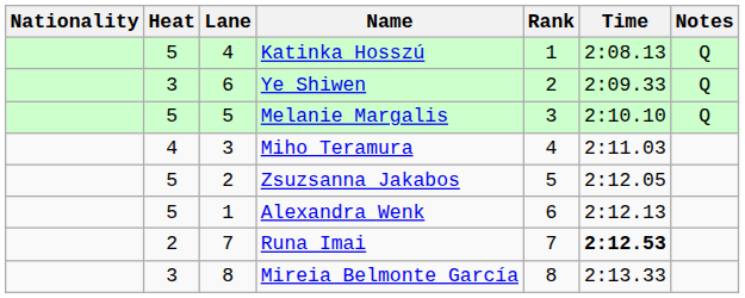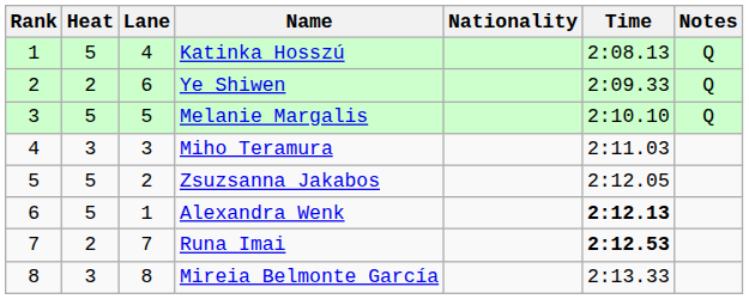 <table class="wikitable sortable" style="text-align:center">
 <tr>
-<th>Nationality</th>
+<th>Rank</th>
 <th>Heat</th>
 <th>Lane</th>
 <th>Name</th>
-<th>Rank</th>
+<th>Nationality</th>
 <th>Time</th>
 <th>Notes</th>
 </tr>
 <tr bgcolor=ccffcc>
-<td align=left></td>
+<td>1</td>
 <td>5</td>
 <td>4</td>
 <td align=left><a href='#'>Katinka Hosszú</a></td>
-<td>1</td>
+<td align=left></td>
 <td>2:08.13</td>
 <td>Q</td>
 </tr>
 <tr bgcolor=ccffcc>
-<td align=left></td>
-<td>3</td>
+<td>2</td>
+<td>2</td>
 <td>6</td>
 <td align=left><a href='#'>Ye Shiwen</a></td>
-<td>2</td>
+<td align=left></td>
 <td>2:09.33</td>
 <td>Q</td>
 </tr>
 <tr bgcolor=ccffcc>
-<td align=left></td>
+<td>3</td>
 <td>5</td>
 <td>5</td>
 <td align=left><a href='#'>Melanie Margalis</a></td>
-<td>3</td>
+<td align=left></td>
 <td>2:10.10</td>
 <td>Q</td>
 </tr>
 <tr>
-<td align=left></td>
 <td>4</td>
 <td>3</td>
+<td>3</td>
 <td align=left><a href='#'>Miho Teramura</a></td>
-<td>4</td>
+<td align=left></td>
 <td>2:11.03</td>
 <td></td>
 </tr>
 <tr>
-<td align=left></td>
+<td>5</td>
 <td>5</td>
 <td>2</td>
 <td align=left><a href='#'>Zsuzsanna Jakabos</a></td>
-<td>5</td>
+<td align=left></td>
 <td>2:12.05</td>
 <td></td>
 </tr>
 <tr>
-<td align=left></td>
+<td>6</td>
 <td>5</td>
 <td>1</td>
 <td align=left><a href='#'>Alexandra Wenk</a></td>
-<td>6</td>
-<td>2:12.13</td>
+<td align=left></td>
+<td><strong>2:12.13</strong></td>
 <td></td>
 </tr>
 <tr>
-<td align=left></td>
+<td>7</td>
 <td>2</td>
 <td>7</td>
 <td align=left><a href='#'>Runa Imai</a></td>
-<td>7</td>
+<td align=left></td>
 <td><strong>2:12.53</strong></td>
 <td></td>
 </tr>
 <tr>
-<td align=left></td>
+<td>8</td>
 <td>3</td>
 <td>8</td>
 <td align=left><a href='#'>Mireia Belmonte García</a></td>
-<td>8</td>
+<td align=left></td>
 <td>2:13.33</td>
 <td></td>
 </tr>
 </table>
